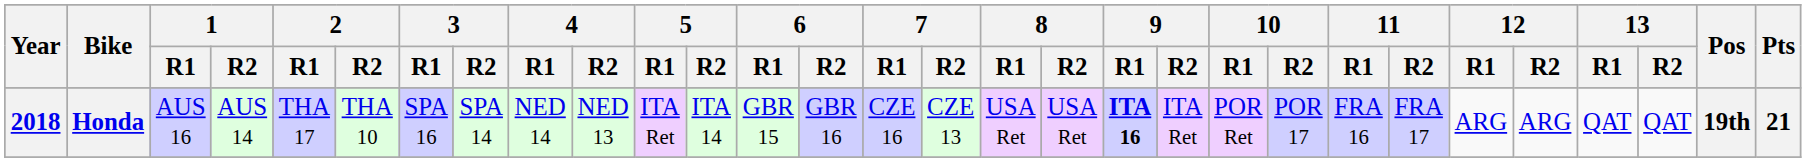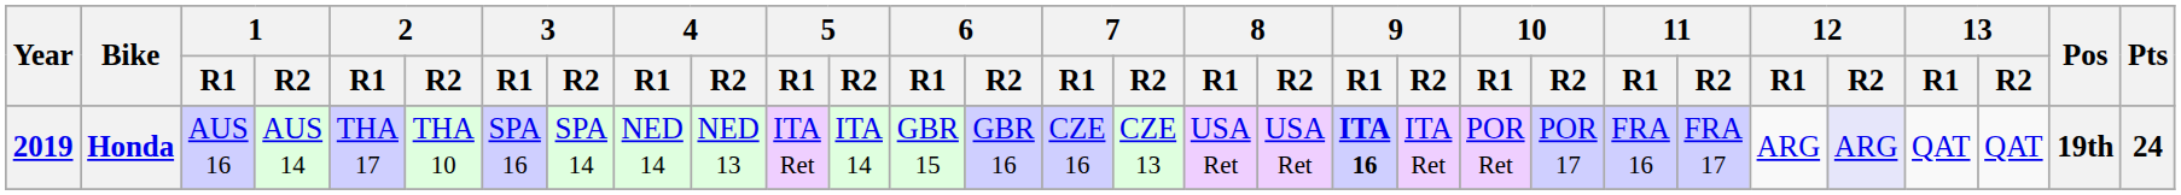 <table class="wikitable" style="text-align:center; font-size:90%">
 <tr>
 <th valign="middle" rowspan=2>Year</th>
 <th valign="middle" rowspan=2>Bike</th>
 <th colspan=2>1</th>
 <th colspan=2>2</th>
 <th colspan=2>3</th>
 <th colspan=2>4</th>
 <th colspan=2>5</th>
 <th colspan=2>6</th>
 <th colspan=2>7</th>
 <th colspan=2>8</th>
 <th colspan=2>9</th>
 <th colspan=2>10</th>
 <th colspan=2>11</th>
 <th colspan=2>12</th>
 <th colspan=2>13</th>
 <th rowspan=2>Pos</th>
 <th rowspan=2>Pts</th>
 </tr>
 <tr>
 <th>R1</th>
 <th>R2</th>
 <th>R1</th>
 <th>R2</th>
 <th>R1</th>
 <th>R2</th>
 <th>R1</th>
 <th>R2</th>
 <th>R1</th>
 <th>R2</th>
 <th>R1</th>
 <th>R2</th>
 <th>R1</th>
 <th>R2</th>
 <th>R1</th>
 <th>R2</th>
 <th>R1</th>
 <th>R2</th>
 <th>R1</th>
 <th>R2</th>
 <th>R1</th>
 <th>R2</th>
 <th>R1</th>
 <th>R2</th>
 <th>R1</th>
 <th>R2</th>
 </tr>
 <tr>
-<th><a href='#'>2018</a></th>
+<th><a href='#'>2019</a></th>
 <th><a href='#'>Honda</a></th>
 <td style="background:#cfcfff;"><a href='#'>AUS</a><br><small>16</small></td>
 <td style="background:#dfffdf;"><a href='#'>AUS</a><br><small>14</small></td>
 <td style="background:#cfcfff;"><a href='#'>THA</a><br><small>17</small></td>
 <td style="background:#dfffdf;"><a href='#'>THA</a><br><small>10</small></td>
 <td style="background:#cfcfff;"><a href='#'>SPA</a><br><small>16</small></td>
 <td style="background:#dfffdf;"><a href='#'>SPA</a><br><small>14</small></td>
 <td style="background:#dfffdf;"><a href='#'>NED</a><br><small>14</small></td>
 <td style="background:#dfffdf;"><a href='#'>NED</a><br><small>13</small></td>
 <td style="background:#efcfff;"><a href='#'>ITA</a><br><small>Ret</small></td>
 <td style="background:#dfffdf;"><a href='#'>ITA</a><br><small>14</small></td>
 <td style="background:#dfffdf;"><a href='#'>GBR</a><br><small>15</small></td>
 <td style="background:#cfcfff;"><a href='#'>GBR</a><br><small>16</small></td>
 <td style="background:#cfcfff;"><a href='#'>CZE</a><br><small>16</small></td>
 <td style="background:#dfffdf;"><a href='#'>CZE</a><br><small>13</small></td>
 <td style="background:#efcfff;"><a href='#'>USA</a><br><small>Ret</small></td>
 <td style="background:#efcfff;"><a href='#'>USA</a><br><small>Ret</small></td>
 <td style="background:#cfcfff;"><strong><a href='#'>ITA</a><br><small>16</small></strong></td>
 <td style="background:#efcfff;"><a href='#'>ITA</a><br><small>Ret</small></td>
 <td style="background:#efcfff;"><a href='#'>POR</a><br><small>Ret</small></td>
 <td style="background:#cfcfff;"><a href='#'>POR</a><br><small>17</small></td>
 <td style="background:#cfcfff;"><a href='#'>FRA</a><br><small>16</small></td>
 <td style="background:#cfcfff;"><a href='#'>FRA</a><br><small>17</small></td>
 <td><a href='#'>ARG</a></td>
-<td><a href='#'>ARG</a></td>
+<td style="background: lavender;"><a href='#'>ARG</a></td>
 <td><a href='#'>QAT</a></td>
 <td><a href='#'>QAT</a></td>
 <th>19th</th>
-<th>21</th>
+<th>24</th>
 </tr>
 </table>
